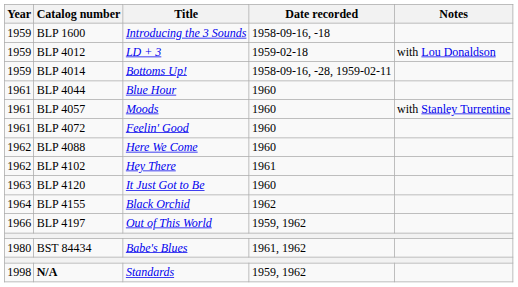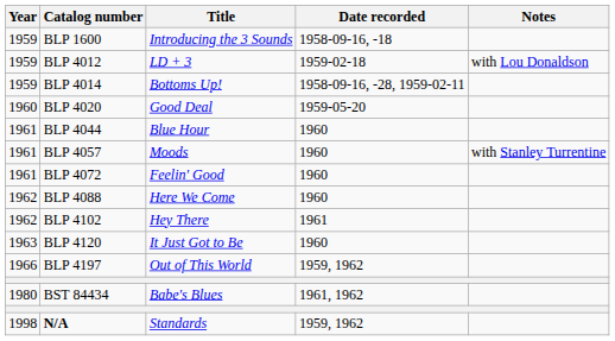 <table class="wikitable sortable">
 <tr>
 <th>Year</th>
 <th>Catalog number</th>
 <th>Title</th>
 <th>Date recorded</th>
 <th>Notes</th>
 </tr>
 <tr>
 <td>1959</td>
 <td>BLP 1600</td>
 <td><em><a href='#'>Introducing the 3 Sounds</a></em></td>
 <td>1958-09-16, -18</td>
 <td></td>
 </tr>
 <tr>
 <td>1959</td>
 <td>BLP 4012</td>
 <td><em><a href='#'>LD + 3</a></em></td>
 <td>1959-02-18</td>
 <td>with <a href='#'>Lou Donaldson</a></td>
 </tr>
 <tr>
 <td>1959</td>
 <td>BLP 4014</td>
 <td><em><a href='#'>Bottoms Up!</a></em></td>
 <td>1958-09-16, -28, 1959-02-11</td>
+<td></td>
+</tr>
+<tr>
+<td>1960</td>
+<td>BLP 4020</td>
+<td><em><a href='#'>Good Deal</a></em></td>
+<td>1959-05-20</td>
 <td></td>
 </tr>
 <tr>
 <td>1961</td>
 <td>BLP 4044</td>
 <td><em><a href='#'>Blue Hour</a></em></td>
 <td>1960</td>
 <td></td>
 </tr>
 <tr>
 <td>1961</td>
 <td>BLP 4057</td>
 <td><em><a href='#'>Moods</a></em></td>
 <td>1960</td>
 <td>with <a href='#'>Stanley Turrentine</a></td>
 </tr>
 <tr>
 <td>1961</td>
 <td>BLP 4072</td>
 <td><em><a href='#'>Feelin' Good</a></em></td>
 <td>1960</td>
 <td></td>
 </tr>
 <tr>
 <td>1962</td>
 <td>BLP 4088</td>
 <td><em><a href='#'>Here We Come</a></em></td>
 <td>1960</td>
 <td></td>
 </tr>
 <tr>
 <td>1962</td>
 <td>BLP 4102</td>
 <td><em><a href='#'>Hey There</a></em></td>
 <td>1961</td>
 <td></td>
 </tr>
 <tr>
 <td>1963</td>
 <td>BLP 4120</td>
 <td><em><a href='#'>It Just Got to Be</a></em></td>
 <td>1960</td>
 <td></td>
 </tr>
 <tr>
-<td>1964</td>
-<td>BLP 4155</td>
-<td><em><a href='#'>Black Orchid</a></em></td>
-<td>1962</td>
-<td></td>
-</tr>
-<tr>
 <td>1966</td>
 <td>BLP 4197</td>
 <td><em><a href='#'>Out of This World</a></em></td>
 <td>1959, 1962</td>
 <td></td>
 </tr>
 <tr>
 <th colspan="5"></th>
 </tr>
 <tr>
 <td>1980</td>
 <td>BST 84434</td>
 <td><em><a href='#'>Babe's Blues</a></em></td>
 <td>1961, 1962</td>
 <td></td>
 </tr>
 <tr>
 <th colspan="5"></th>
 </tr>
 <tr>
 <td>1998</td>
 <td><strong>N/A</strong></td>
 <td><em><a href='#'>Standards</a></em></td>
 <td>1959, 1962</td>
 <td></td>
 </tr>
 </table>
